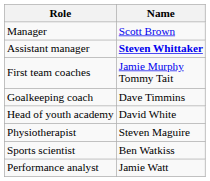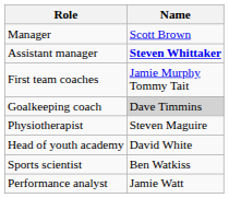 <table class="wikitable">
 <tr>
 <th>Role</th>
 <th>Name</th>
 </tr>
 <tr>
 <td>Manager</td>
 <td><a href='#'>Scott Brown</a></td>
 </tr>
 <tr>
 <td>Assistant manager</td>
 <td><strong><a href='#'>Steven Whittaker</a></strong></td>
 </tr>
 <tr>
 <td>First team coaches</td>
 <td><a href='#'>Jamie Murphy</a><br>Tommy Tait</td>
 </tr>
 <tr>
 <td>Goalkeeping coach</td>
-<td>Dave Timmins</td>
+<td style="background: lightgrey;">Dave Timmins</td>
+</tr>
+<tr>
+<td>Physiotherapist</td>
+<td>Steven Maguire</td>
 </tr>
 <tr>
 <td>Head of youth academy</td>
 <td>David White</td>
-</tr>
-<tr>
-<td>Physiotherapist</td>
-<td>Steven Maguire</td>
 </tr>
 <tr>
 <td>Sports scientist</td>
 <td>Ben Watkiss</td>
 </tr>
 <tr>
 <td>Performance analyst</td>
 <td>Jamie Watt</td>
 </tr>
 </table>
